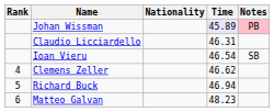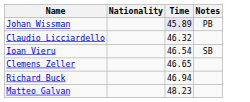 <table class="wikitable sortable" style="text-align:center">
 <tr>
-<th>Rank</th>
 <th>Name</th>
 <th>Nationality</th>
 <th>Time</th>
 <th>Notes</th>
 </tr>
 <tr>
-<td></td>
 <td align="left"><a href='#'>Johan Wissman</a></td>
 <td align=left></td>
 <td style="background: lavender;">45.89</td>
-<td style="background: pink;">PB</td>
+<td>PB</td>
 </tr>
 <tr>
-<td></td>
 <td align="left"><a href='#'>Claudio Licciardello</a></td>
 <td align=left></td>
-<td>46.31</td>
+<td>46.32</td>
 <td></td>
 </tr>
 <tr>
-<td></td>
 <td align="left"><a href='#'>Ioan Vieru</a></td>
 <td align=left></td>
 <td>46.54</td>
 <td>SB</td>
 </tr>
 <tr>
-<td>4</td>
 <td align="left"><a href='#'>Clemens Zeller</a></td>
 <td align=left></td>
-<td>46.62</td>
+<td>46.65</td>
 <td></td>
 </tr>
 <tr>
-<td>5</td>
 <td align="left"><a href='#'>Richard Buck</a></td>
 <td align=left></td>
 <td>46.94</td>
 <td></td>
 </tr>
 <tr>
-<td>6</td>
 <td align="left"><a href='#'>Matteo Galvan</a></td>
 <td align=left></td>
 <td>48.23</td>
 <td></td>
 </tr>
 </table>
